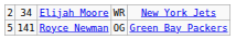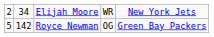 <table class="wikitable" style="text-align:center">
 <tr>
 <td>2</td>
 <td>34</td>
 <td><a href='#'>Elijah Moore</a></td>
 <td>WR</td>
 <td><a href='#'>New York Jets</a></td>
 </tr>
 <tr>
 <td>5</td>
-<td>141</td>
+<td>142</td>
 <td><a href='#'>Royce Newman</a></td>
 <td>OG</td>
 <td><a href='#'>Green Bay Packers</a></td>
 </tr>
 </table>
